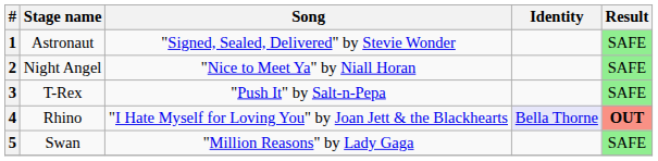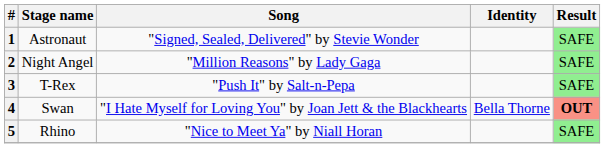 <table class="wikitable plainrowheaders" style="text-align: center;">
 <tr>
 <th>#</th>
 <th>Stage name</th>
 <th>Song</th>
 <th>Identity</th>
 <th colspan=2>Result</th>
 </tr>
 <tr>
 <th>1</th>
 <td>Astronaut</td>
 <td>"<a href='#'>Signed, Sealed, Delivered</a>" by <a href='#'>Stevie Wonder</a></td>
 <td></td>
 <td bgcolor=lightgreen>SAFE</td>
 </tr>
 <tr>
 <th>2</th>
 <td>Night Angel</td>
-<td>"<a href='#'>Nice to Meet Ya</a>" by <a href='#'>Niall Horan</a></td>
+<td>"<a href='#'>Million Reasons</a>" by <a href='#'>Lady Gaga</a></td>
 <td></td>
 <td bgcolor=lightgreen>SAFE</td>
 </tr>
 <tr>
 <th>3</th>
 <td>T-Rex</td>
 <td>"<a href='#'>Push It</a>" by <a href='#'>Salt-n-Pepa</a></td>
 <td></td>
 <td bgcolor=lightgreen>SAFE</td>
 </tr>
 <tr>
 <th>4</th>
-<td>Rhino</td>
+<td>Swan</td>
 <td>"<a href='#'>I Hate Myself for Loving You</a>" by <a href='#'>Joan Jett & the Blackhearts</a></td>
-<td style="background: lavender;"><a href='#'>Bella Thorne</a></td>
+<td><a href='#'>Bella Thorne</a></td>
 <td bgcolor=#F99185><strong>OUT</strong></td>
 </tr>
 <tr>
 <th>5</th>
-<td>Swan</td>
-<td>"<a href='#'>Million Reasons</a>" by <a href='#'>Lady Gaga</a></td>
+<td>Rhino</td>
+<td>"<a href='#'>Nice to Meet Ya</a>" by <a href='#'>Niall Horan</a></td>
 <td></td>
 <td bgcolor=lightgreen>SAFE</td>
 </tr>
 <tr>
 </tr>
 </table>
